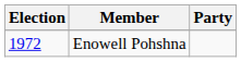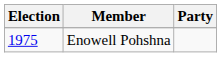 <table class="wikitable sortable">
 <tr>
 <th>Election</th>
 <th>Member</th>
 <th colspan=2>Party</th>
 </tr>
 <tr>
 </tr>
 <tr>
 </tr>
 <tr>
 </tr>
 <tr>
 </tr>
 <tr>
 </tr>
 <tr>
 </tr>
 <tr>
 </tr>
 <tr>
 </tr>
 <tr>
 </tr>
 <tr>
 </tr>
 <tr>
 </tr>
 <tr>
-<td><a href='#'>1972</a></td>
+<td><a href='#'>1975</a></td>
 <td>Enowell Pohshna</td>
 <td></td>
 </tr>
 </table>
